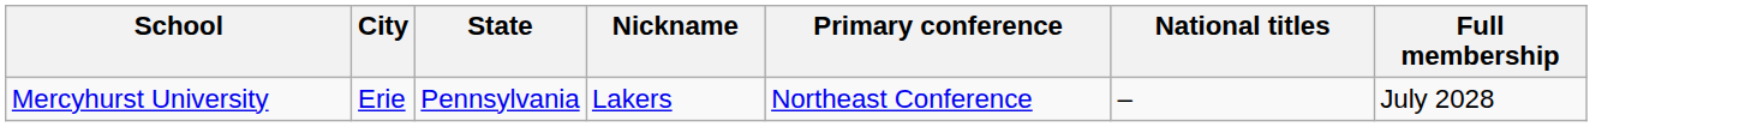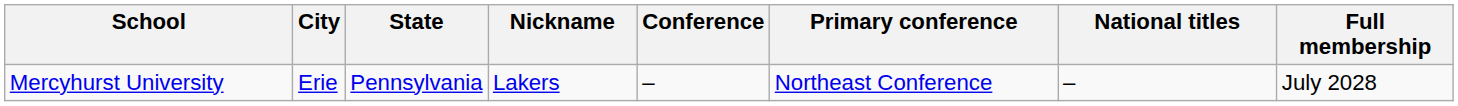 <table class="wikitable sortable">
 <tr valign=baseline>
 <th style="width:200px;">School</th>
 <th style="width=60px">City</th>
 <th style="width=60px">State</th>
 <th style="width:100px;">Nickname</th>
+<th style="width:50px;">Conference</th>
 <th style="width:200px;">Primary conference</th>
 <th style="width:150px;">National titles</th>
 <th style="width:120px;">Full membership</th>
 </tr>
 <tr>
 <td><a href='#'>Mercyhurst University</a></td>
 <td><a href='#'>Erie</a></td>
 <td><a href='#'>Pennsylvania</a></td>
 <td><a href='#'>Lakers</a></td>
+<td>–</td>
 <td><a href='#'>Northeast Conference</a></td>
 <td>–</td>
 <td>July 2028</td>
 </tr>
 </table>
